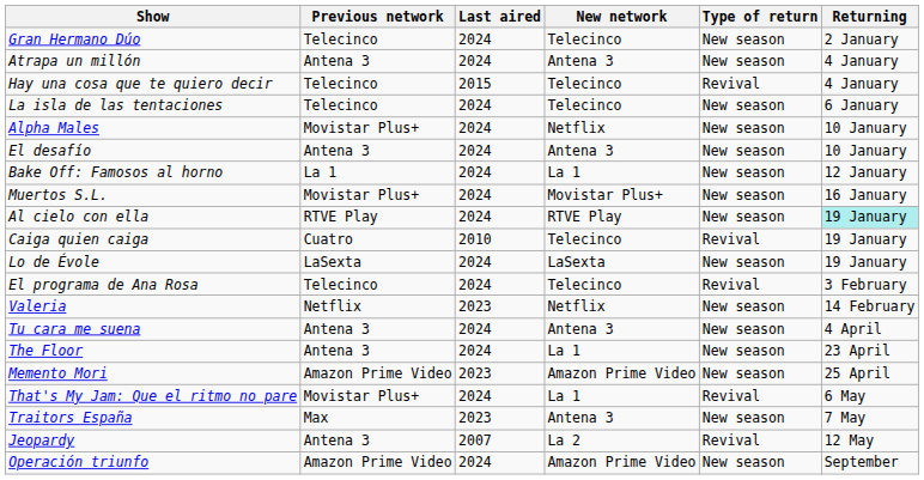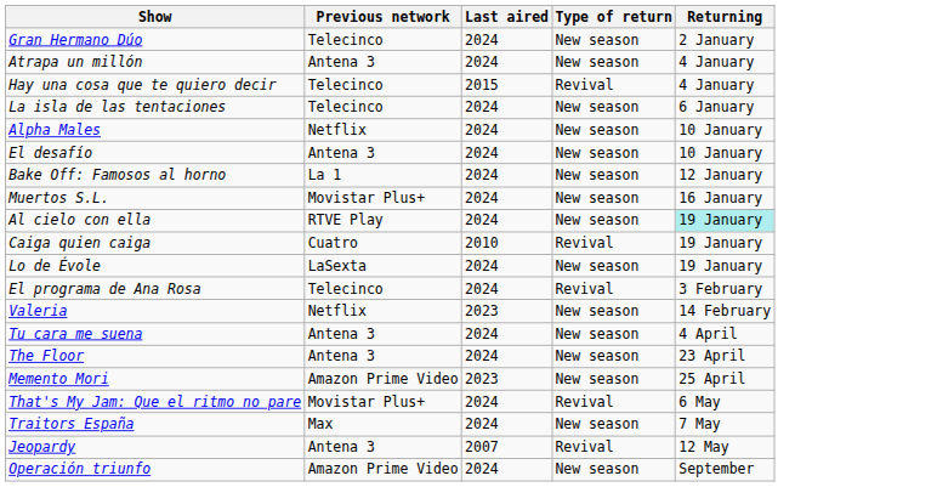 <table class="wikitable">
 <tr>
 <th>Show</th>
 <th>Previous network</th>
 <th>Last aired</th>
-<th>New network</th>
 <th>Type of return</th>
 <th>Returning</th>
 </tr>
 <tr>
 <td><em><a href='#'>Gran Hermano Dúo</a></em></td>
 <td>Telecinco</td>
 <td>2024</td>
-<td>Telecinco</td>
 <td>New season</td>
 <td>2 January</td>
 </tr>
 <tr>
 <td><em>Atrapa un millón</em></td>
 <td>Antena 3</td>
 <td>2024</td>
-<td>Antena 3</td>
 <td>New season</td>
 <td>4 January</td>
 </tr>
 <tr>
 <td><em>Hay una cosa que te quiero decir</em></td>
 <td>Telecinco</td>
 <td>2015</td>
-<td>Telecinco</td>
 <td>Revival</td>
 <td>4 January</td>
 </tr>
 <tr>
 <td><em>La isla de las tentaciones</em></td>
 <td>Telecinco</td>
 <td>2024</td>
-<td>Telecinco</td>
 <td>New season</td>
 <td>6 January</td>
 </tr>
 <tr>
 <td><em><a href='#'>Alpha Males</a></em></td>
-<td>Movistar Plus+</td>
+<td>Netflix</td>
 <td>2024</td>
-<td>Netflix</td>
 <td>New season</td>
 <td>10 January</td>
 </tr>
 <tr>
 <td><em>El desafío</em></td>
 <td>Antena 3</td>
 <td>2024</td>
-<td>Antena 3</td>
 <td>New season</td>
 <td>10 January</td>
 </tr>
 <tr>
 <td><em>Bake Off: Famosos al horno</em></td>
 <td>La 1</td>
 <td>2024</td>
-<td>La 1</td>
 <td>New season</td>
 <td>12 January</td>
 </tr>
 <tr>
 <td><em>Muertos S.L.</em></td>
 <td>Movistar Plus+</td>
 <td>2024</td>
-<td>Movistar Plus+</td>
 <td>New season</td>
 <td>16 January</td>
 </tr>
 <tr>
 <td><em>Al cielo con ella</em></td>
 <td>RTVE Play</td>
 <td>2024</td>
-<td>RTVE Play</td>
 <td>New season</td>
 <td style="background: paleturquoise;">19 January</td>
 </tr>
 <tr>
 <td><em>Caiga quien caiga</em></td>
 <td>Cuatro</td>
 <td>2010</td>
-<td>Telecinco</td>
 <td>Revival</td>
 <td>19 January</td>
 </tr>
 <tr>
 <td><em>Lo de Évole</em></td>
 <td>LaSexta</td>
 <td>2024</td>
-<td>LaSexta</td>
 <td>New season</td>
 <td>19 January</td>
 </tr>
 <tr>
 <td><em>El programa de Ana Rosa</em></td>
 <td>Telecinco</td>
 <td>2024</td>
-<td>Telecinco</td>
 <td>Revival</td>
 <td>3 February</td>
 </tr>
 <tr>
 <td><em><a href='#'>Valeria</a></em></td>
 <td>Netflix</td>
 <td>2023</td>
-<td>Netflix</td>
 <td>New season</td>
 <td>14 February</td>
 </tr>
 <tr>
 <td><em><a href='#'>Tu cara me suena</a></em></td>
 <td>Antena 3</td>
 <td>2024</td>
-<td>Antena 3</td>
 <td>New season</td>
 <td>4 April</td>
 </tr>
 <tr>
 <td><em><a href='#'>The Floor</a></em></td>
 <td>Antena 3</td>
 <td>2024</td>
-<td>La 1</td>
 <td>New season</td>
 <td>23 April</td>
 </tr>
 <tr>
 <td><em><a href='#'>Memento Mori</a></em></td>
 <td>Amazon Prime Video</td>
 <td>2023</td>
-<td>Amazon Prime Video</td>
 <td>New season</td>
 <td>25 April</td>
 </tr>
 <tr>
 <td><em><a href='#'>That's My Jam: Que el ritmo no pare</a></em></td>
 <td>Movistar Plus+</td>
 <td>2024</td>
-<td>La 1</td>
 <td>Revival</td>
 <td>6 May</td>
 </tr>
 <tr>
 <td><em><a href='#'>Traitors España</a></em></td>
 <td>Max</td>
-<td>2023</td>
-<td>Antena 3</td>
+<td>2024</td>
 <td>New season</td>
 <td>7 May</td>
 </tr>
 <tr>
 <td><em><a href='#'>Jeopardy</a></em></td>
 <td>Antena 3</td>
 <td>2007</td>
-<td>La 2</td>
 <td>Revival</td>
 <td>12 May</td>
 </tr>
 <tr>
 <td><em><a href='#'>Operación triunfo</a></em></td>
 <td>Amazon Prime Video</td>
 <td>2024</td>
-<td>Amazon Prime Video</td>
 <td>New season</td>
 <td>September</td>
 </tr>
 </table>
